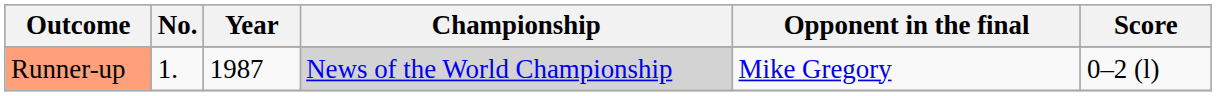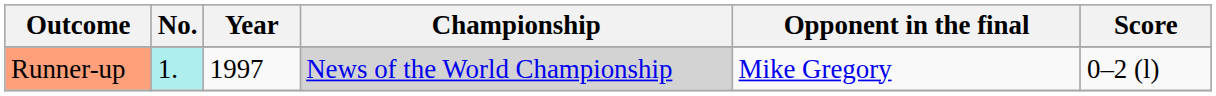 <table class="wikitable">
 <tr>
 <th width="80">Outcome</th>
 <th width="20">No.</th>
 <th width="50">Year</th>
 <th style="width:250px;">Championship</th>
 <th style="width:200px;">Opponent in the final</th>
 <th width="70">Score</th>
 </tr>
 <tr>
 </tr>
 <tr>
 <td style="background:#ffa07a;">Runner-up</td>
-<td>1.</td>
-<td>1987</td>
+<td style="background: paleturquoise;">1.</td>
+<td>1997</td>
 <td style="background: lightgrey;"><a href='#'>News of the World Championship</a></td>
 <td> <a href='#'>Mike Gregory</a></td>
 <td>0–2 (l)</td>
 </tr>
 <tr>
 </tr>
 </table>
